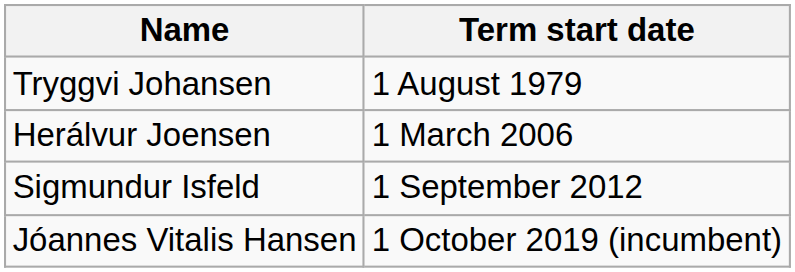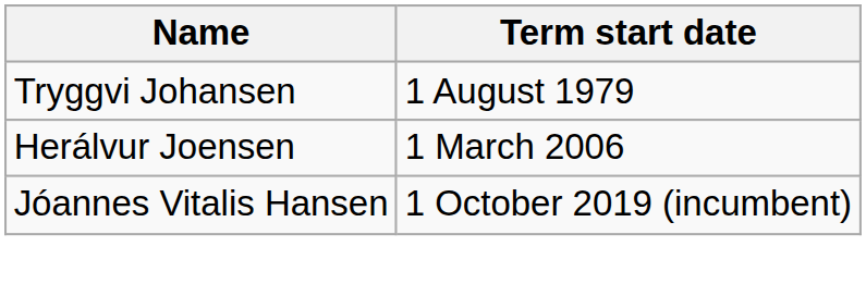 <table class="wikitable">
 <tr>
 <th>Name</th>
 <th>Term start date</th>
 </tr>
 <tr>
 <td>Tryggvi Johansen</td>
 <td>1 August 1979</td>
 </tr>
 <tr>
 <td>Herálvur Joensen</td>
 <td>1 March 2006</td>
 </tr>
 <tr>
-<td>Sigmundur Isfeld</td>
-<td>1 September 2012</td>
-</tr>
-<tr>
 <td>Jóannes Vitalis Hansen</td>
 <td>1 October 2019 (incumbent)</td>
 </tr>
 </table>
